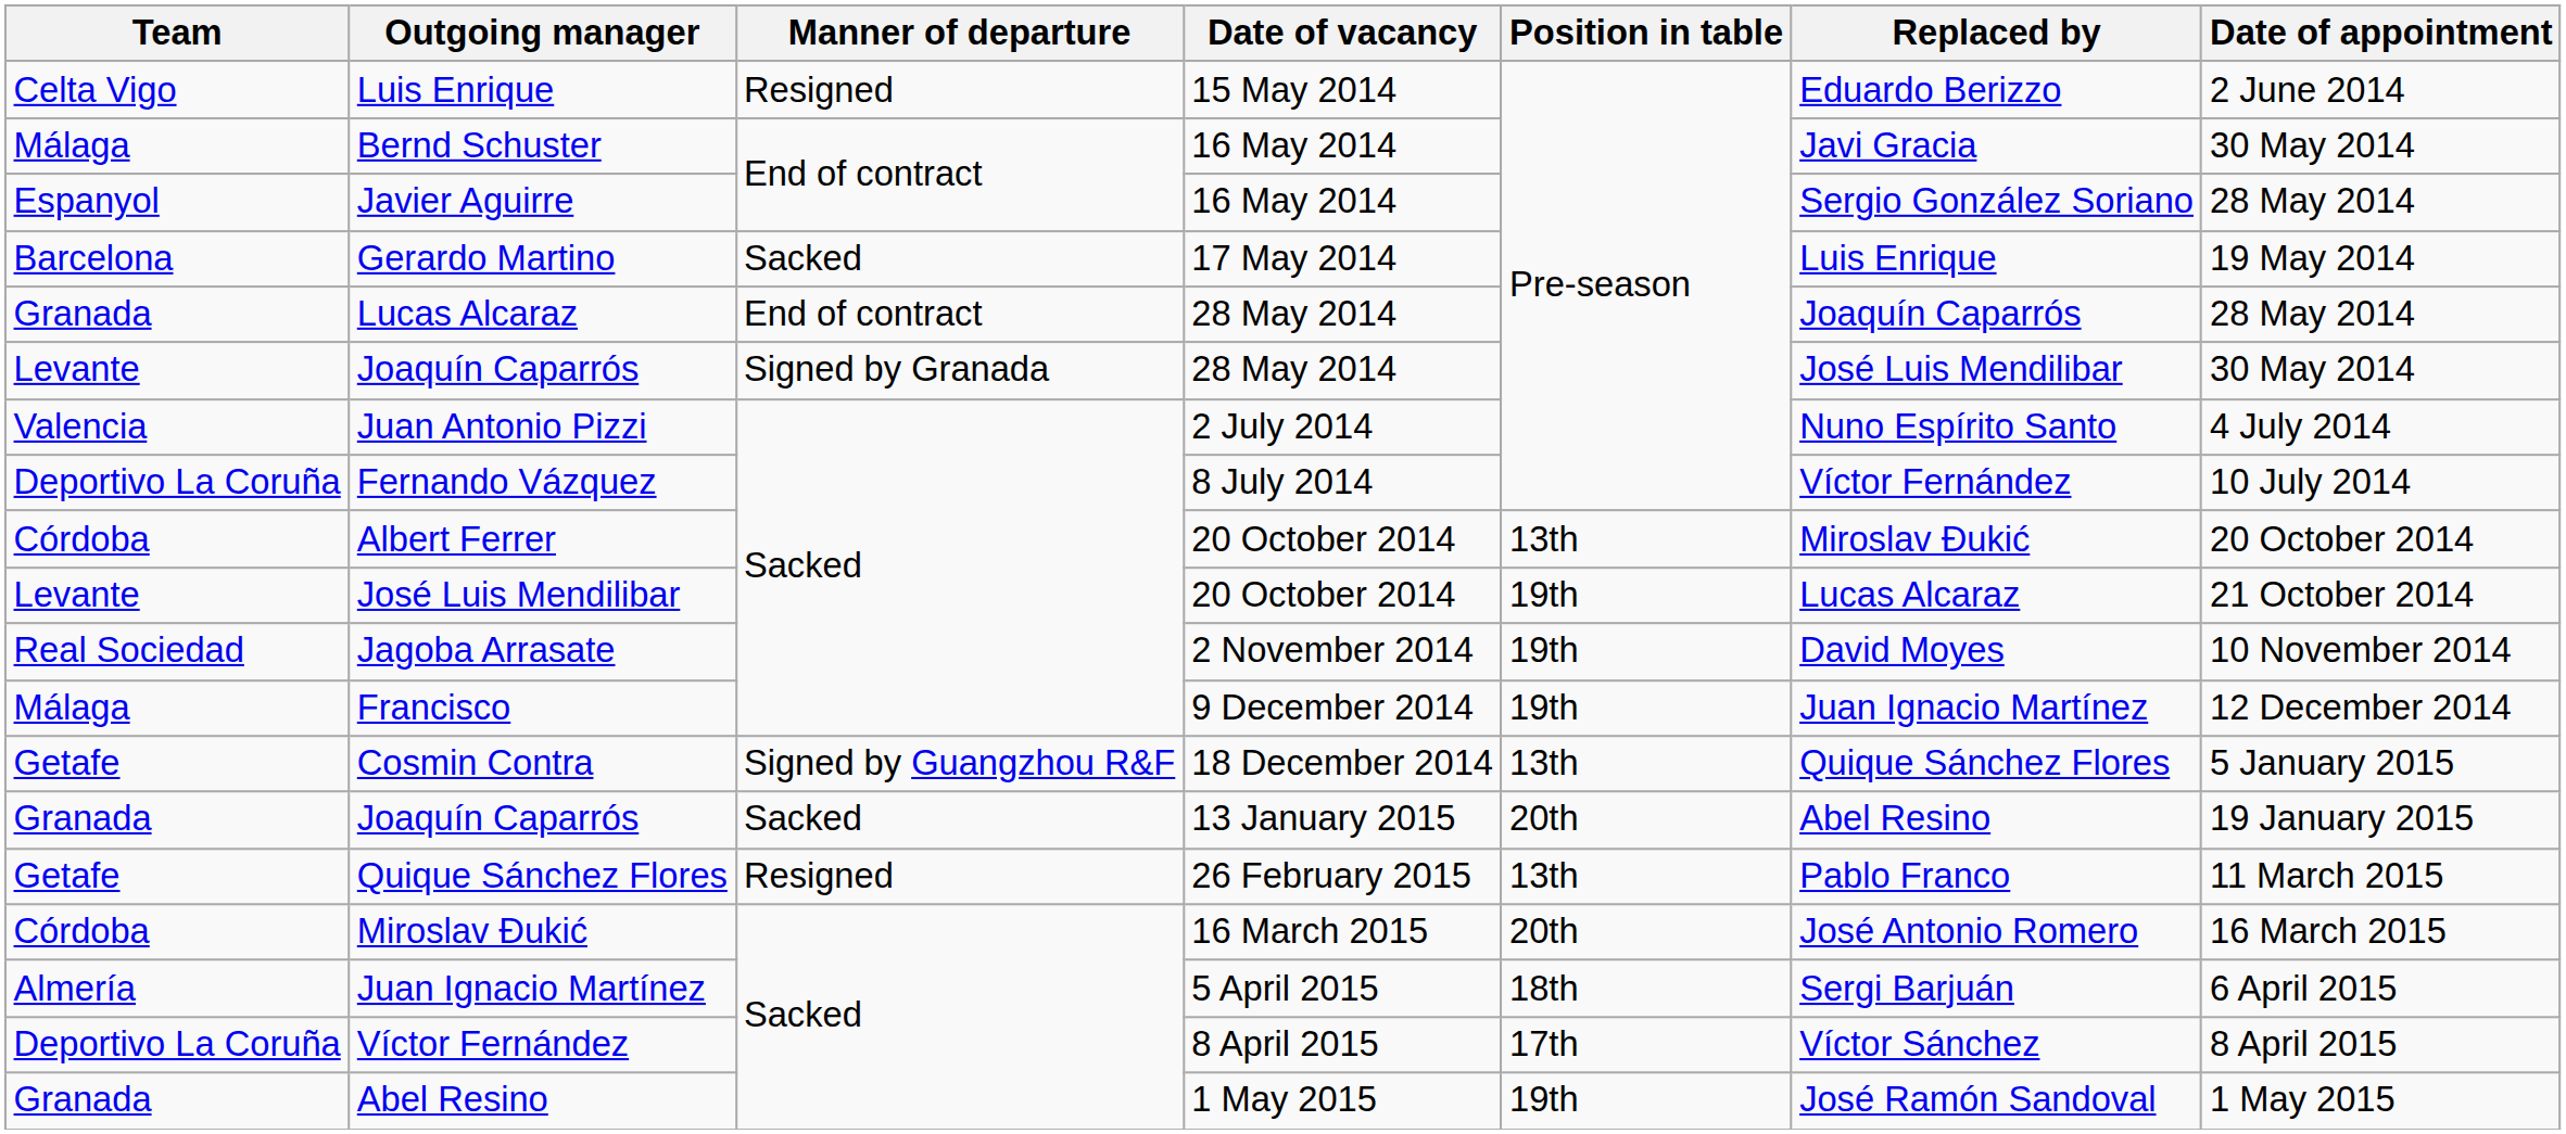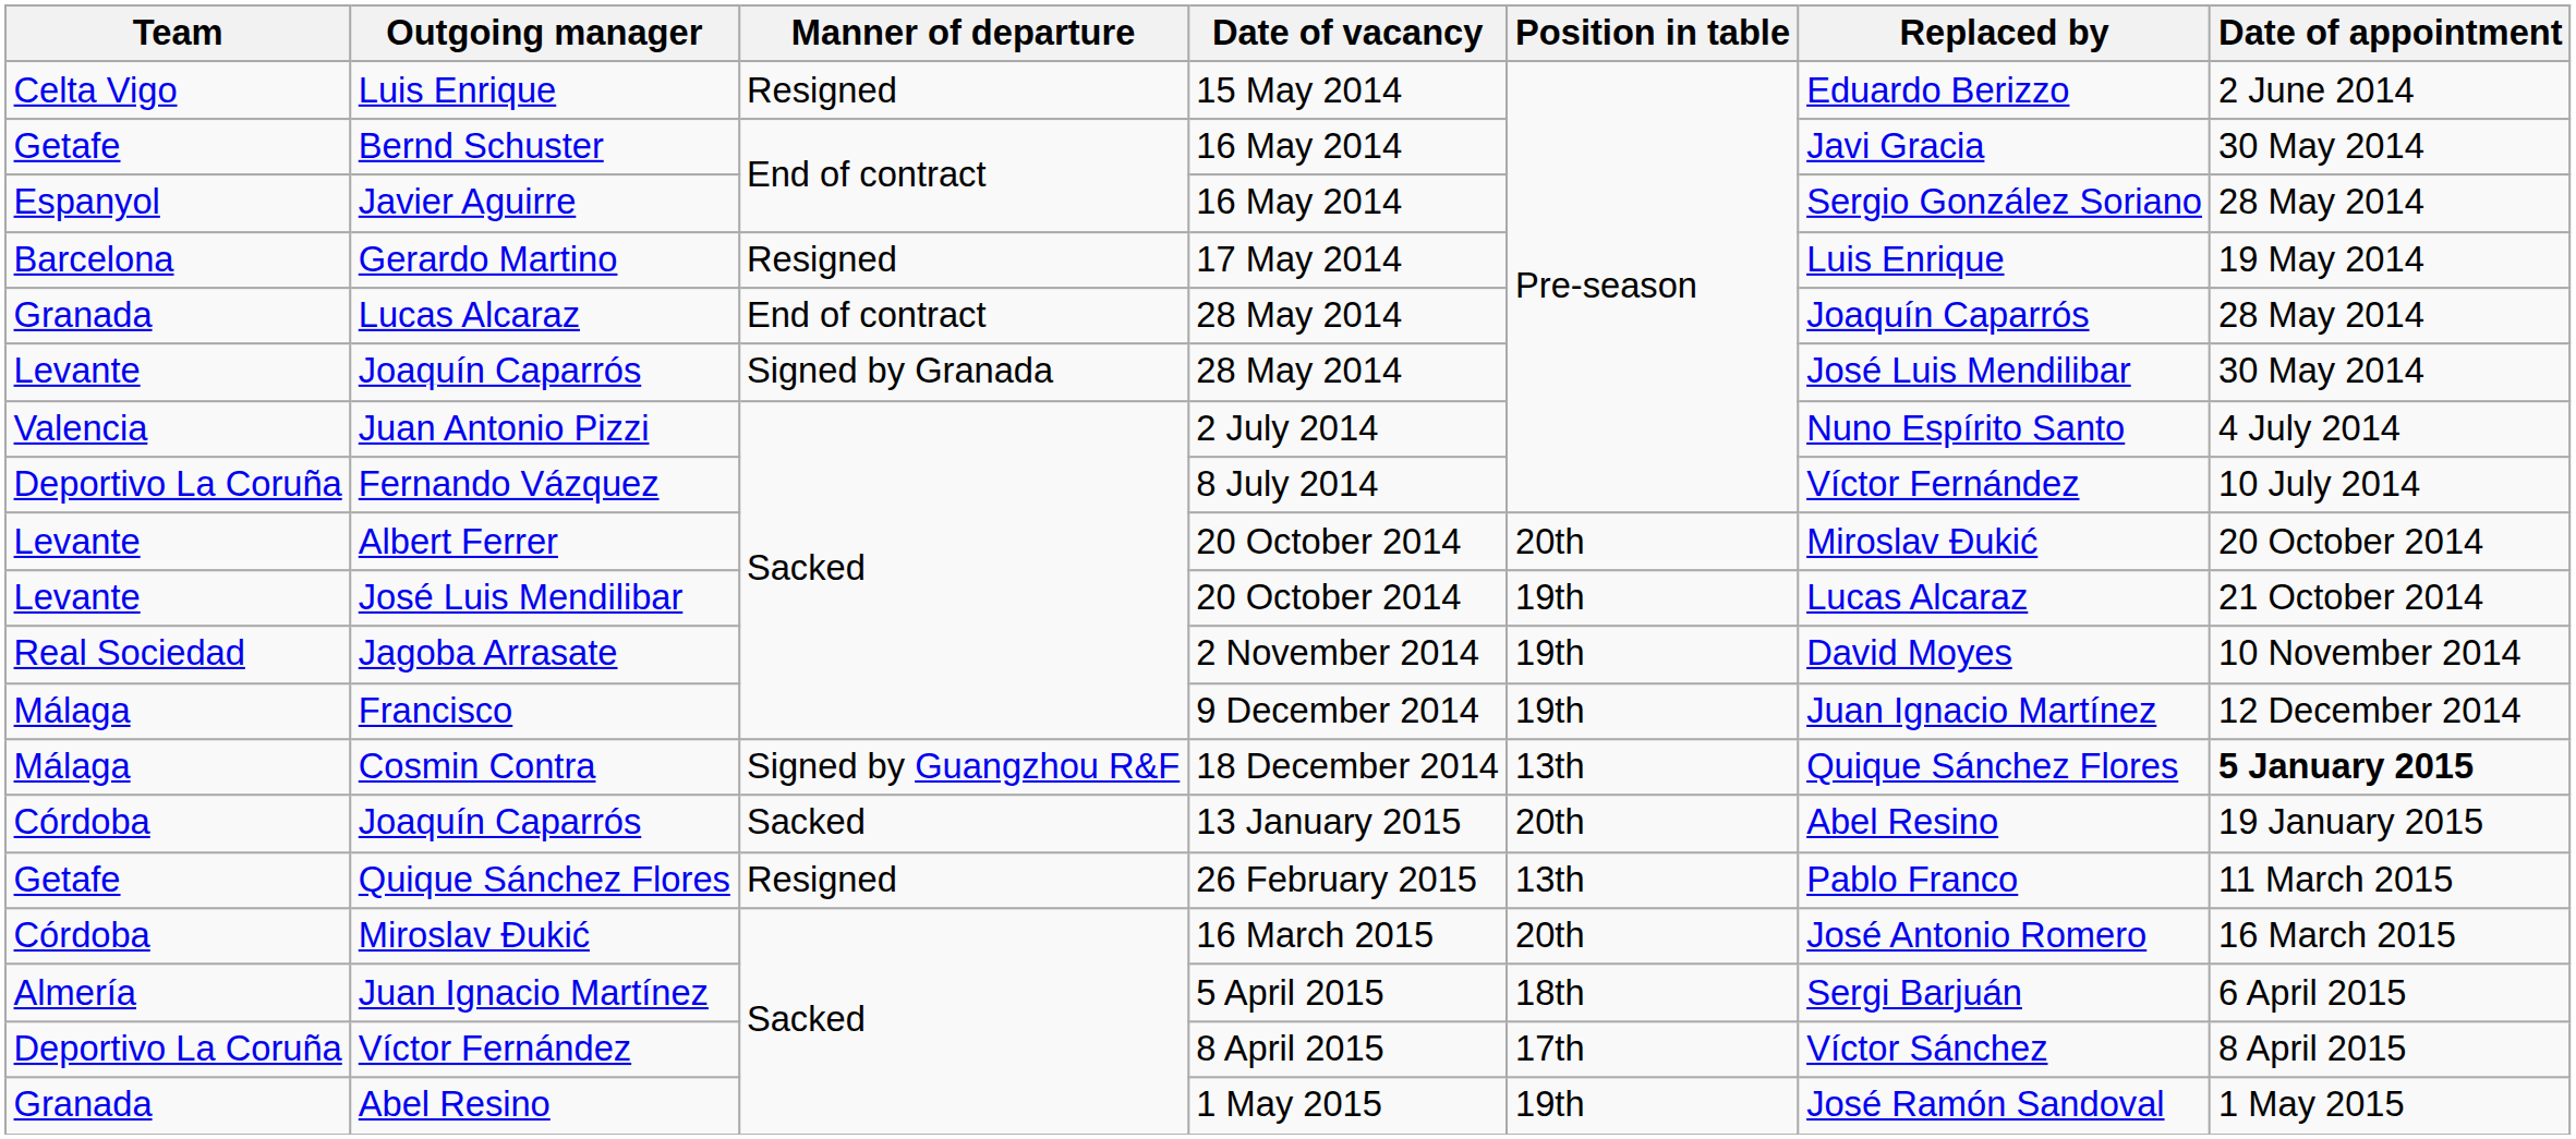 <table class="wikitable sortable">
 <tr>
 <th>Team</th>
 <th>Outgoing manager</th>
 <th>Manner of departure</th>
 <th>Date of vacancy</th>
 <th>Position in table</th>
 <th>Replaced by</th>
 <th>Date of appointment</th>
 </tr>
 <tr>
 <td><a href='#'>Celta Vigo</a></td>
 <td> <a href='#'>Luis Enrique</a></td>
 <td>Resigned</td>
 <td>15 May 2014</td>
 <td rowspan="8">Pre-season</td>
 <td> <a href='#'>Eduardo Berizzo</a></td>
 <td>2 June 2014</td>
 </tr>
 <tr>
-<td><a href='#'>Málaga</a></td>
+<td><a href='#'>Getafe</a></td>
 <td> <a href='#'>Bernd Schuster</a></td>
 <td rowspan="2">End of contract</td>
 <td>16 May 2014</td>
 <td> <a href='#'>Javi Gracia</a></td>
 <td>30 May 2014</td>
 </tr>
 <tr>
 <td><a href='#'>Espanyol</a></td>
 <td> <a href='#'>Javier Aguirre</a></td>
 <td>16 May 2014</td>
 <td> <a href='#'>Sergio González Soriano</a></td>
 <td>28 May 2014</td>
 </tr>
 <tr>
 <td><a href='#'>Barcelona</a></td>
 <td> <a href='#'>Gerardo Martino</a></td>
-<td>Sacked</td>
+<td>Resigned</td>
 <td>17 May 2014</td>
 <td> <a href='#'>Luis Enrique</a></td>
 <td>19 May 2014</td>
 </tr>
 <tr>
 <td><a href='#'>Granada</a></td>
 <td> <a href='#'>Lucas Alcaraz</a></td>
 <td>End of contract</td>
 <td>28 May 2014</td>
 <td> <a href='#'>Joaquín Caparrós</a></td>
 <td>28 May 2014</td>
 </tr>
 <tr>
 <td><a href='#'>Levante</a></td>
 <td> <a href='#'>Joaquín Caparrós</a></td>
 <td>Signed by Granada</td>
 <td>28 May 2014</td>
 <td> <a href='#'>José Luis Mendilibar</a></td>
 <td>30 May 2014</td>
 </tr>
 <tr>
 <td><a href='#'>Valencia</a></td>
 <td> <a href='#'>Juan Antonio Pizzi</a></td>
 <td rowspan="6">Sacked</td>
 <td>2 July 2014</td>
 <td> <a href='#'>Nuno Espírito Santo</a></td>
 <td>4 July 2014</td>
 </tr>
 <tr>
 <td><a href='#'>Deportivo La Coruña</a></td>
 <td> <a href='#'>Fernando Vázquez</a></td>
 <td>8 July 2014</td>
 <td> <a href='#'>Víctor Fernández</a></td>
 <td>10 July 2014</td>
 </tr>
 <tr>
-<td><a href='#'>Córdoba</a></td>
+<td><a href='#'>Levante</a></td>
 <td> <a href='#'>Albert Ferrer</a></td>
 <td>20 October 2014</td>
-<td>13th</td>
+<td>20th</td>
 <td> <a href='#'>Miroslav Đukić</a></td>
 <td>20 October 2014</td>
 </tr>
 <tr>
 <td><a href='#'>Levante</a></td>
 <td> <a href='#'>José Luis Mendilibar</a></td>
 <td>20 October 2014</td>
 <td>19th</td>
 <td> <a href='#'>Lucas Alcaraz</a></td>
 <td>21 October 2014</td>
 </tr>
 <tr>
 <td><a href='#'>Real Sociedad</a></td>
 <td> <a href='#'>Jagoba Arrasate</a></td>
 <td>2 November 2014</td>
 <td>19th</td>
 <td> <a href='#'>David Moyes</a></td>
 <td>10 November 2014</td>
 </tr>
 <tr>
 <td><a href='#'>Málaga</a></td>
 <td> <a href='#'>Francisco</a></td>
 <td>9 December 2014</td>
 <td>19th</td>
 <td> <a href='#'>Juan Ignacio Martínez</a></td>
 <td>12 December 2014</td>
 </tr>
 <tr>
-<td><a href='#'>Getafe</a></td>
+<td><a href='#'>Málaga</a></td>
 <td> <a href='#'>Cosmin Contra</a></td>
 <td>Signed by <a href='#'>Guangzhou R&F</a></td>
 <td>18 December 2014</td>
 <td>13th</td>
 <td> <a href='#'>Quique Sánchez Flores</a></td>
-<td>5 January 2015</td>
+<td><strong>5 January 2015</strong></td>
 </tr>
 <tr>
-<td><a href='#'>Granada</a></td>
+<td><a href='#'>Córdoba</a></td>
 <td> <a href='#'>Joaquín Caparrós</a></td>
 <td>Sacked</td>
 <td>13 January 2015</td>
 <td>20th</td>
 <td> <a href='#'>Abel Resino</a></td>
 <td>19 January 2015</td>
 </tr>
 <tr>
 <td><a href='#'>Getafe</a></td>
 <td> <a href='#'>Quique Sánchez Flores</a></td>
 <td>Resigned</td>
 <td>26 February 2015</td>
 <td>13th</td>
 <td> <a href='#'>Pablo Franco</a></td>
 <td>11 March 2015</td>
 </tr>
 <tr>
 <td><a href='#'>Córdoba</a></td>
 <td> <a href='#'>Miroslav Đukić</a></td>
 <td rowspan="4">Sacked</td>
 <td>16 March 2015</td>
 <td>20th</td>
 <td> <a href='#'>José Antonio Romero</a></td>
 <td>16 March 2015</td>
 </tr>
 <tr>
 <td><a href='#'>Almería</a></td>
 <td> <a href='#'>Juan Ignacio Martínez</a></td>
 <td>5 April 2015</td>
 <td>18th</td>
 <td> <a href='#'>Sergi Barjuán</a></td>
 <td>6 April 2015</td>
 </tr>
 <tr>
 <td><a href='#'>Deportivo La Coruña</a></td>
 <td> <a href='#'>Víctor Fernández</a></td>
 <td>8 April 2015</td>
 <td>17th</td>
 <td> <a href='#'>Víctor Sánchez</a></td>
 <td>8 April 2015</td>
 </tr>
 <tr>
 <td><a href='#'>Granada</a></td>
 <td> <a href='#'>Abel Resino</a></td>
 <td>1 May 2015</td>
 <td>19th</td>
 <td> <a href='#'>José Ramón Sandoval</a></td>
 <td>1 May 2015</td>
 </tr>
 <tr>
 </tr>
 </table>
